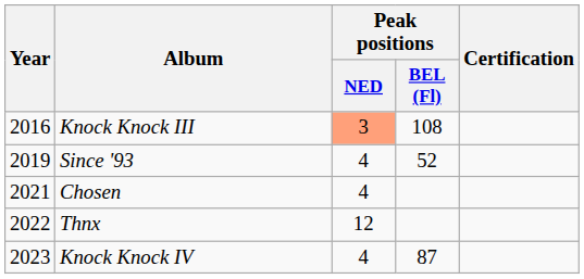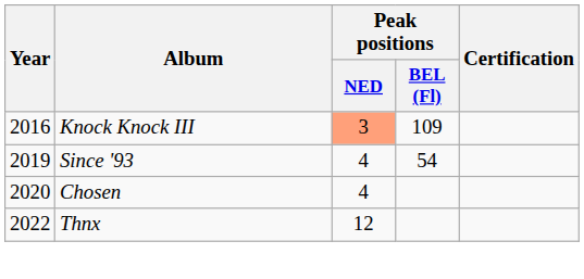 <table class="wikitable">
 <tr>
 <th align="center" rowspan="2" width="10">Year</th>
 <th align="center" rowspan="2" width="210">Album</th>
 <th align="center" colspan="2" width="20">Peak positions</th>
 <th align="center" rowspan="2" width="70">Certification</th>
 </tr>
 <tr>
 <th scope="col" style="width:3em;font-size:90%;"><a href='#'>NED</a><br></th>
 <th scope="col" style="width:3em;font-size:90%;"><a href='#'>BEL <br>(Fl)</a><br></th>
 </tr>
 <tr>
 <td style="text-align:center;">2016</td>
 <td><em>Knock Knock III</em></td>
 <td style="background: lightsalmon; text-align:center;">3</td>
-<td style="text-align:center;">108</td>
+<td style="text-align:center;">109</td>
 <td style="text-align:center;"></td>
 </tr>
 <tr>
 <td style="text-align:center;">2019</td>
 <td><em>Since '93</em></td>
 <td style="text-align:center;">4</td>
-<td style="text-align:center;">52</td>
+<td style="text-align:center;">54</td>
 <td style="text-align:center;"></td>
 </tr>
 <tr>
-<td style="text-align:center;">2021</td>
+<td style="text-align:center;">2020</td>
 <td><em>Chosen</em></td>
 <td style="text-align:center;">4</td>
 <td style="text-align:center;"></td>
 <td style="text-align:center;"></td>
 </tr>
 <tr>
 <td style="text-align:center;">2022</td>
 <td><em>Thnx</em></td>
 <td style="text-align:center;">12</td>
 <td style="text-align:center;"></td>
 <td style="text-align:center;"></td>
 </tr>
-<tr>
-<td style="text-align:center;">2023</td>
-<td><em>Knock Knock IV</em></td>
-<td style="text-align:center;">4</td>
-<td style="text-align:center;">87</td>
-<td style="text-align:center;"></td>
-</tr>
 </table>
